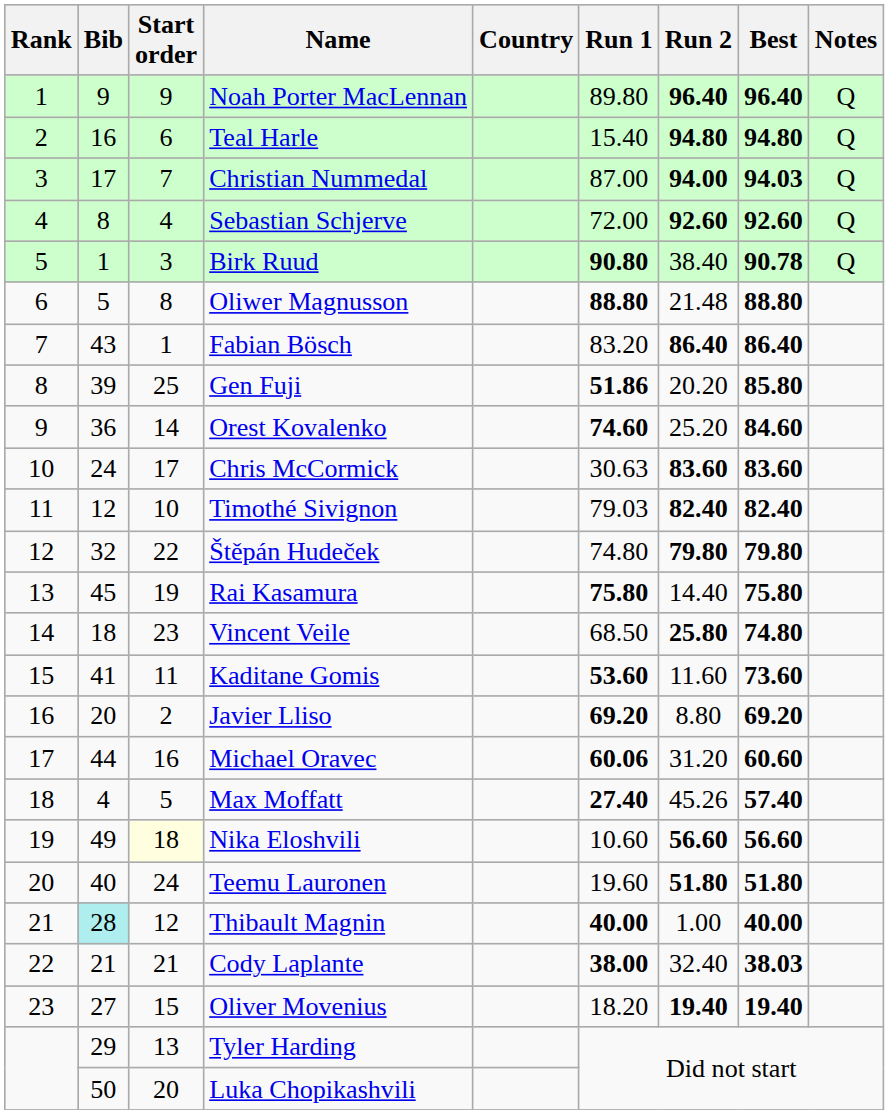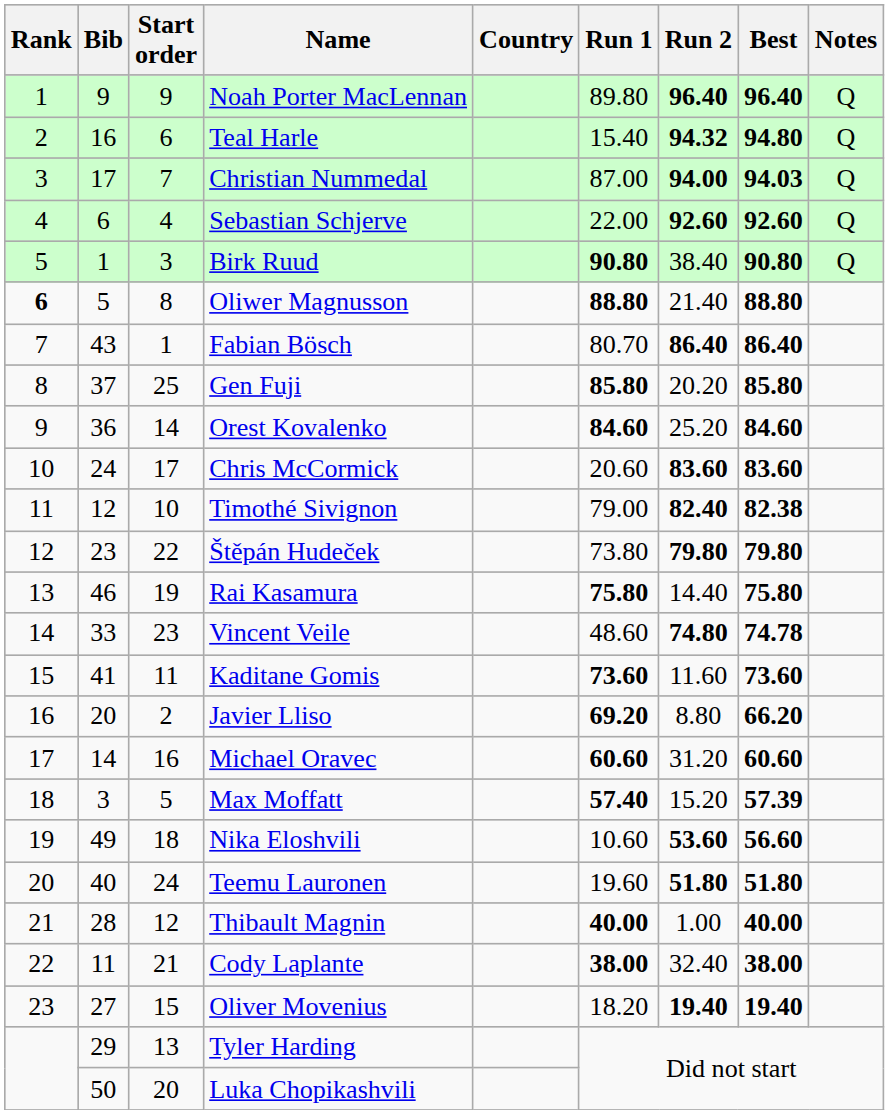 <table class="wikitable sortable" style="text-align:center">
 <tr>
 <th>Rank</th>
 <th>Bib</th>
 <th>Start<br>order</th>
 <th>Name</th>
 <th>Country</th>
 <th>Run 1</th>
 <th>Run 2</th>
 <th>Best</th>
 <th>Notes</th>
 </tr>
 <tr bgcolor=ccffcc>
 <td>1</td>
 <td>9</td>
 <td>9</td>
 <td align=left><a href='#'>Noah Porter MacLennan</a></td>
 <td align=left></td>
 <td>89.80</td>
 <td><strong>96.40</strong></td>
 <td><strong>96.40</strong></td>
 <td>Q</td>
 </tr>
 <tr bgcolor=ccffcc>
 <td>2</td>
 <td>16</td>
 <td>6</td>
 <td align=left><a href='#'>Teal Harle</a></td>
 <td align=left></td>
 <td>15.40</td>
-<td><strong>94.80</strong></td>
+<td><strong>94.32</strong></td>
 <td><strong>94.80</strong></td>
 <td>Q</td>
 </tr>
 <tr bgcolor=ccffcc>
 <td>3</td>
 <td>17</td>
 <td>7</td>
 <td align=left><a href='#'>Christian Nummedal</a></td>
 <td align=left></td>
 <td>87.00</td>
 <td><strong>94.00</strong></td>
 <td><strong>94.03</strong></td>
 <td>Q</td>
 </tr>
 <tr bgcolor=ccffcc>
 <td>4</td>
-<td>8</td>
+<td>6</td>
 <td>4</td>
 <td align=left><a href='#'>Sebastian Schjerve</a></td>
 <td align=left></td>
-<td>72.00</td>
+<td>22.00</td>
 <td><strong>92.60</strong></td>
 <td><strong>92.60</strong></td>
 <td>Q</td>
 </tr>
 <tr bgcolor=ccffcc>
 <td>5</td>
 <td>1</td>
 <td>3</td>
 <td align=left><a href='#'>Birk Ruud</a></td>
 <td align=left></td>
 <td><strong>90.80</strong></td>
 <td>38.40</td>
-<td><strong>90.78</strong></td>
+<td><strong>90.80</strong></td>
 <td>Q</td>
 </tr>
 <tr>
-<td>6</td>
+<td><strong>6</strong></td>
 <td>5</td>
 <td>8</td>
 <td align=left><a href='#'>Oliwer Magnusson</a></td>
 <td align=left></td>
 <td><strong>88.80</strong></td>
-<td>21.48</td>
+<td>21.40</td>
 <td><strong>88.80</strong></td>
 <td></td>
 </tr>
 <tr>
 <td>7</td>
 <td>43</td>
 <td>1</td>
 <td align=left><a href='#'>Fabian Bösch</a></td>
 <td align=left></td>
-<td>83.20</td>
+<td>80.70</td>
 <td><strong>86.40</strong></td>
 <td><strong>86.40</strong></td>
 <td></td>
 </tr>
 <tr>
 <td>8</td>
-<td>39</td>
+<td>37</td>
 <td>25</td>
 <td align=left><a href='#'>Gen Fuji</a></td>
 <td align=left></td>
-<td><strong>51.86</strong></td>
+<td><strong>85.80</strong></td>
 <td>20.20</td>
 <td><strong>85.80</strong></td>
 <td></td>
 </tr>
 <tr>
 <td>9</td>
 <td>36</td>
 <td>14</td>
 <td align=left><a href='#'>Orest Kovalenko</a></td>
 <td align=left></td>
-<td><strong>74.60</strong></td>
+<td><strong>84.60</strong></td>
 <td>25.20</td>
 <td><strong>84.60</strong></td>
 <td></td>
 </tr>
 <tr>
 <td>10</td>
 <td>24</td>
 <td>17</td>
 <td align=left><a href='#'>Chris McCormick</a></td>
 <td align=left></td>
-<td>30.63</td>
+<td>20.60</td>
 <td><strong>83.60</strong></td>
 <td><strong>83.60</strong></td>
 <td></td>
 </tr>
 <tr>
 <td>11</td>
 <td>12</td>
 <td>10</td>
 <td align=left><a href='#'>Timothé Sivignon</a></td>
 <td align=left></td>
-<td>79.03</td>
+<td>79.00</td>
 <td><strong>82.40</strong></td>
-<td><strong>82.40</strong></td>
+<td><strong>82.38</strong></td>
 <td></td>
 </tr>
 <tr>
 <td>12</td>
-<td>32</td>
+<td>23</td>
 <td>22</td>
 <td align=left><a href='#'>Štěpán Hudeček</a></td>
 <td align=left></td>
-<td>74.80</td>
+<td>73.80</td>
 <td><strong>79.80</strong></td>
 <td><strong>79.80</strong></td>
 <td></td>
 </tr>
 <tr>
 <td>13</td>
-<td>45</td>
+<td>46</td>
 <td>19</td>
 <td align=left><a href='#'>Rai Kasamura</a></td>
 <td align=left></td>
 <td><strong>75.80</strong></td>
 <td>14.40</td>
 <td><strong>75.80</strong></td>
 <td></td>
 </tr>
 <tr>
 <td>14</td>
-<td>18</td>
+<td>33</td>
 <td>23</td>
 <td align=left><a href='#'>Vincent Veile</a></td>
 <td align=left></td>
-<td>68.50</td>
-<td><strong>25.80</strong></td>
+<td>48.60</td>
 <td><strong>74.80</strong></td>
+<td><strong>74.78</strong></td>
 <td></td>
 </tr>
 <tr>
 <td>15</td>
 <td>41</td>
 <td>11</td>
 <td align=left><a href='#'>Kaditane Gomis</a></td>
 <td align=left></td>
-<td><strong>53.60</strong></td>
+<td><strong>73.60</strong></td>
 <td>11.60</td>
 <td><strong>73.60</strong></td>
 <td></td>
 </tr>
 <tr>
 <td>16</td>
 <td>20</td>
 <td>2</td>
 <td align=left><a href='#'>Javier Lliso</a></td>
 <td align=left></td>
 <td><strong>69.20</strong></td>
 <td>8.80</td>
-<td><strong>69.20</strong></td>
+<td><strong>66.20</strong></td>
 <td></td>
 </tr>
 <tr>
 <td>17</td>
-<td>44</td>
+<td>14</td>
 <td>16</td>
 <td align=left><a href='#'>Michael Oravec</a></td>
 <td align=left></td>
-<td><strong>60.06</strong></td>
+<td><strong>60.60</strong></td>
 <td>31.20</td>
 <td><strong>60.60</strong></td>
 <td></td>
 </tr>
 <tr>
 <td>18</td>
-<td>4</td>
+<td>3</td>
 <td>5</td>
 <td align=left><a href='#'>Max Moffatt</a></td>
 <td align=left></td>
-<td><strong>27.40</strong></td>
-<td>45.26</td>
 <td><strong>57.40</strong></td>
+<td>15.20</td>
+<td><strong>57.39</strong></td>
 <td></td>
 </tr>
 <tr>
 <td>19</td>
 <td>49</td>
-<td style="background: lightyellow;">18</td>
+<td>18</td>
 <td align=left><a href='#'>Nika Eloshvili</a></td>
 <td align=left></td>
 <td>10.60</td>
-<td><strong>56.60</strong></td>
+<td><strong>53.60</strong></td>
 <td><strong>56.60</strong></td>
 <td></td>
 </tr>
 <tr>
 <td>20</td>
 <td>40</td>
 <td>24</td>
 <td align=left><a href='#'>Teemu Lauronen</a></td>
 <td align=left></td>
 <td>19.60</td>
 <td><strong>51.80</strong></td>
 <td><strong>51.80</strong></td>
 <td></td>
 </tr>
 <tr>
 <td>21</td>
-<td style="background: paleturquoise;">28</td>
+<td>28</td>
 <td>12</td>
 <td align=left><a href='#'>Thibault Magnin</a></td>
 <td align=left></td>
 <td><strong>40.00</strong></td>
 <td>1.00</td>
 <td><strong>40.00</strong></td>
 <td></td>
 </tr>
 <tr>
 <td>22</td>
-<td>21</td>
+<td>11</td>
 <td>21</td>
 <td align=left><a href='#'>Cody Laplante</a></td>
 <td align=left></td>
 <td><strong>38.00</strong></td>
 <td>32.40</td>
-<td><strong>38.03</strong></td>
+<td><strong>38.00</strong></td>
 <td></td>
 </tr>
 <tr>
 <td>23</td>
 <td>27</td>
 <td>15</td>
 <td align=left><a href='#'>Oliver Movenius</a></td>
 <td align=left></td>
 <td>18.20</td>
 <td><strong>19.40</strong></td>
 <td><strong>19.40</strong></td>
 <td></td>
 </tr>
 <tr>
 <td rowspan=2></td>
 <td>29</td>
 <td>13</td>
 <td align=left><a href='#'>Tyler Harding</a></td>
 <td align=left></td>
 <td colspan=4 rowspan=2>Did not start</td>
 </tr>
 <tr>
 <td>50</td>
 <td>20</td>
 <td align=left><a href='#'>Luka Chopikashvili</a></td>
 <td align=left></td>
 </tr>
 </table>
